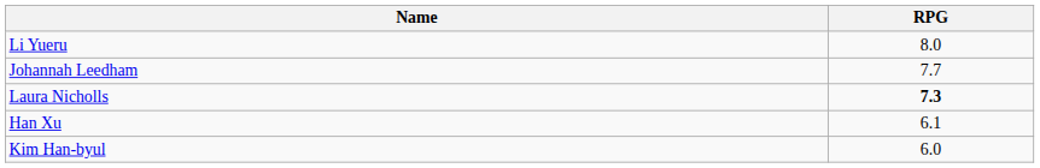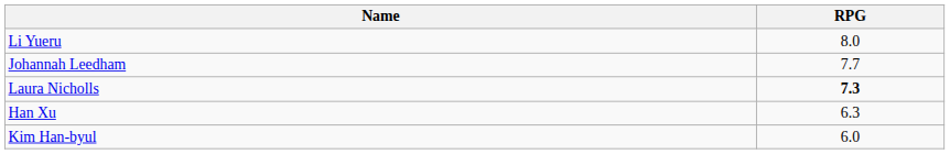 <table class=wikitable width="50%">
 <tr>
 <th width="80%">Name</th>
 <th width="20%">RPG</th>
 </tr>
 <tr>
 <td> <a href='#'>Li Yueru</a></td>
 <td align=center>8.0</td>
 </tr>
 <tr>
 <td> <a href='#'>Johannah Leedham</a></td>
 <td align=center>7.7</td>
 </tr>
 <tr>
 <td> <a href='#'>Laura Nicholls</a></td>
 <td align=center><strong>7.3</strong></td>
 </tr>
 <tr>
 <td> <a href='#'>Han Xu</a></td>
-<td align=center>6.1</td>
+<td align=center>6.3</td>
 </tr>
 <tr>
 <td> <a href='#'>Kim Han-byul</a></td>
 <td align=center>6.0</td>
 </tr>
 </table>
